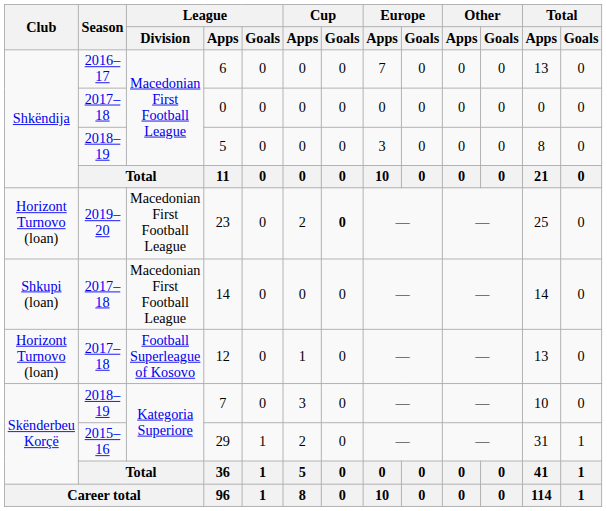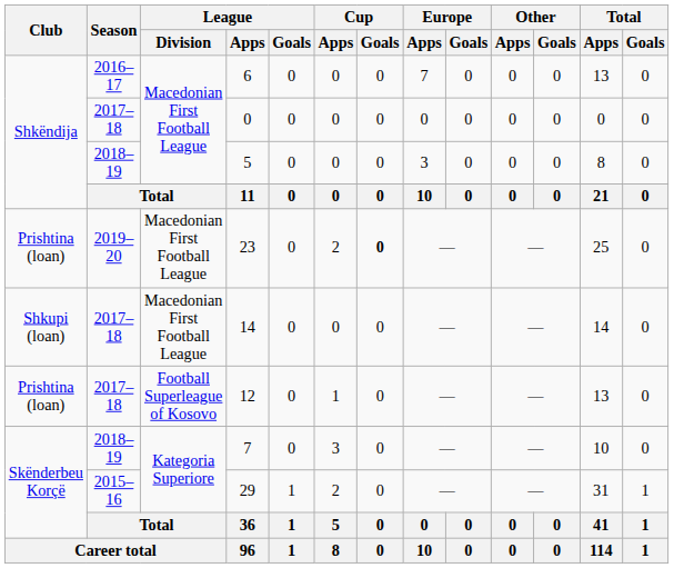 <table class="wikitable" style="text-align:center">
 <tr>
 <th rowspan="2">Club</th>
 <th rowspan="2">Season</th>
 <th colspan="3">League</th>
 <th colspan="2">Cup</th>
 <th colspan="2">Europe</th>
 <th colspan="2">Other</th>
 <th colspan="2">Total</th>
 </tr>
 <tr>
 <th>Division</th>
 <th>Apps</th>
 <th>Goals</th>
 <th>Apps</th>
 <th>Goals</th>
 <th>Apps</th>
 <th>Goals</th>
 <th>Apps</th>
 <th>Goals</th>
 <th>Apps</th>
 <th>Goals</th>
 </tr>
 <tr>
 <td rowspan="4"><a href='#'>Shkëndija</a></td>
 <td><a href='#'>2016–17</a></td>
 <td rowspan="3"><a href='#'>Macedonian First Football League</a></td>
 <td>6</td>
 <td>0</td>
 <td>0</td>
 <td>0</td>
 <td>7</td>
 <td>0</td>
 <td>0</td>
 <td>0</td>
 <td>13</td>
 <td>0</td>
 </tr>
 <tr>
 <td><a href='#'>2017–18</a></td>
 <td>0</td>
 <td>0</td>
 <td>0</td>
 <td>0</td>
 <td>0</td>
 <td>0</td>
 <td>0</td>
 <td>0</td>
 <td>0</td>
 <td>0</td>
 </tr>
 <tr>
 <td><a href='#'>2018–19</a></td>
 <td>5</td>
 <td>0</td>
 <td>0</td>
 <td>0</td>
 <td>3</td>
 <td>0</td>
 <td>0</td>
 <td>0</td>
 <td>8</td>
 <td>0</td>
 </tr>
 <tr>
 <th colspan="2">Total</th>
 <th>11</th>
 <th>0</th>
 <th>0</th>
 <th>0</th>
 <th>10</th>
 <th>0</th>
 <th>0</th>
 <th>0</th>
 <th>21</th>
 <th>0</th>
 </tr>
 <tr>
-<td><a href='#'>Horizont Turnovo</a> (loan)</td>
+<td><a href='#'>Prishtina</a> (loan)</td>
 <td><a href='#'>2019–20</a></td>
 <td>Macedonian First Football League</td>
 <td>23</td>
 <td>0</td>
 <td>2</td>
 <td><strong>0</strong></td>
 <td colspan="2">—</td>
 <td colspan="2">—</td>
 <td>25</td>
 <td>0</td>
 </tr>
 <tr>
 <td><a href='#'>Shkupi</a> (loan)</td>
 <td><a href='#'>2017–18</a></td>
 <td>Macedonian First Football League</td>
 <td>14</td>
 <td>0</td>
 <td>0</td>
 <td>0</td>
 <td colspan="2">—</td>
 <td colspan="2">—</td>
 <td>14</td>
 <td>0</td>
 </tr>
 <tr>
-<td><a href='#'>Horizont Turnovo</a> (loan)</td>
+<td><a href='#'>Prishtina</a> (loan)</td>
 <td><a href='#'>2017–18</a></td>
 <td><a href='#'>Football Superleague of Kosovo</a></td>
 <td>12</td>
 <td>0</td>
 <td>1</td>
 <td>0</td>
 <td colspan="2">—</td>
 <td colspan="2">—</td>
 <td>13</td>
 <td>0</td>
 </tr>
 <tr>
 <td rowspan="3"><a href='#'>Skënderbeu Korçë</a></td>
 <td><a href='#'>2018–19</a></td>
 <td rowspan="2"><a href='#'>Kategoria Superiore</a></td>
 <td>7</td>
 <td>0</td>
 <td>3</td>
 <td>0</td>
 <td colspan="2">—</td>
 <td colspan="2">—</td>
 <td>10</td>
 <td>0</td>
 </tr>
 <tr>
 <td><a href='#'>2015–16</a></td>
 <td>29</td>
 <td>1</td>
 <td>2</td>
 <td>0</td>
 <td colspan="2">—</td>
 <td colspan="2">—</td>
 <td>31</td>
 <td>1</td>
 </tr>
 <tr>
 <th colspan="2">Total</th>
 <th>36</th>
 <th>1</th>
 <th>5</th>
 <th>0</th>
 <th>0</th>
 <th>0</th>
 <th>0</th>
 <th>0</th>
 <th>41</th>
 <th>1</th>
 </tr>
 <tr>
 <th colspan="3">Career total</th>
 <th>96</th>
 <th>1</th>
 <th>8</th>
 <th>0</th>
 <th>10</th>
 <th>0</th>
 <th>0</th>
 <th>0</th>
 <th>114</th>
 <th>1</th>
 </tr>
 </table>
